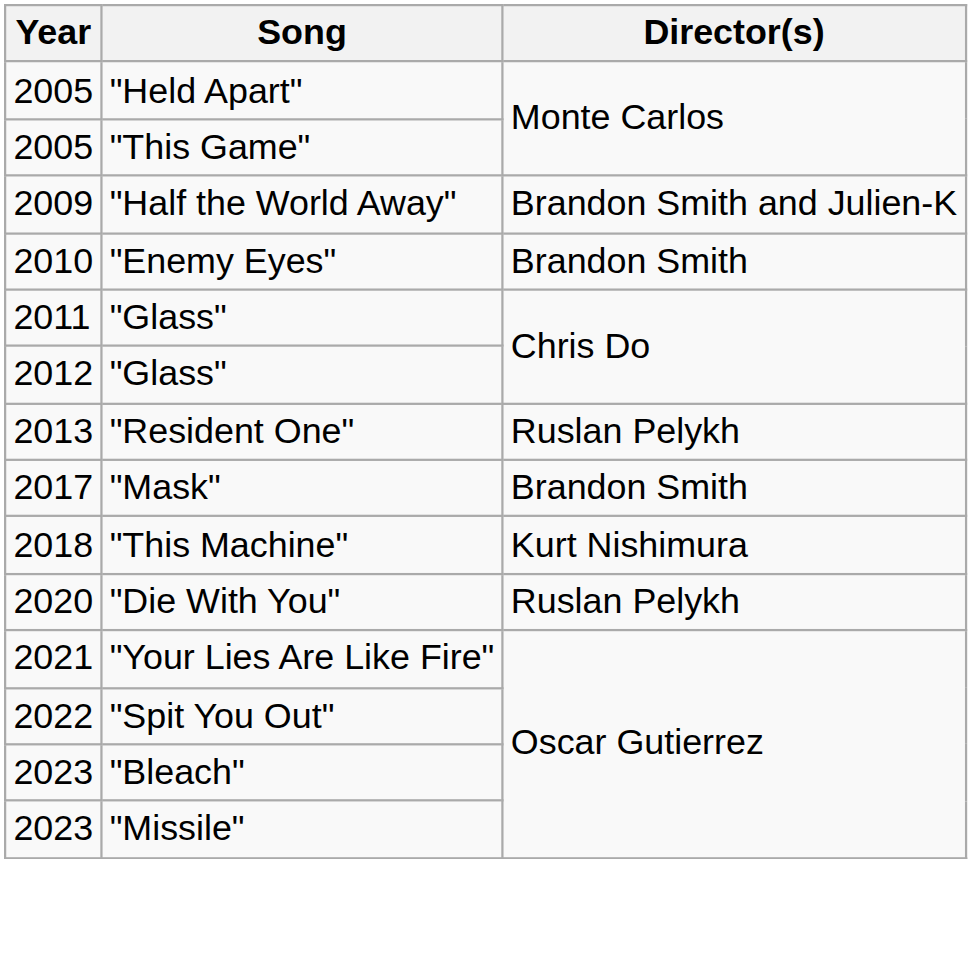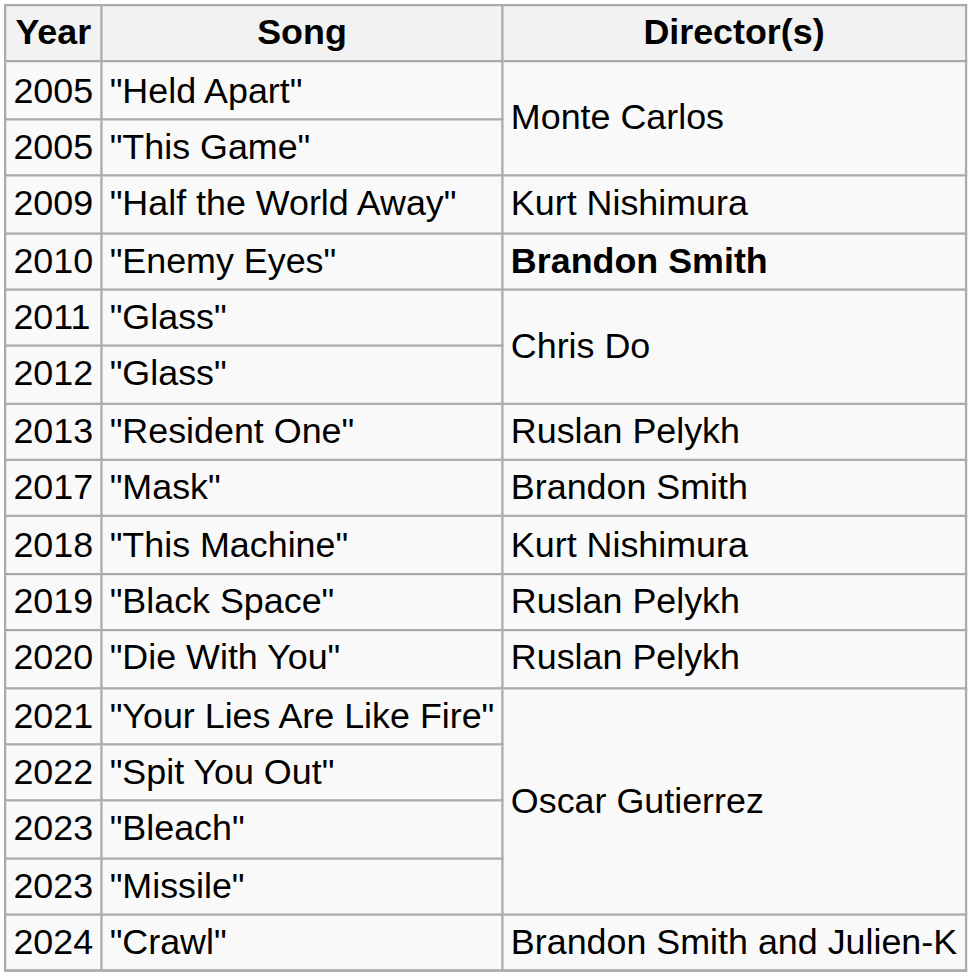 <table class="wikitable">
 <tr>
 <th>Year</th>
 <th>Song</th>
 <th>Director(s)</th>
 </tr>
 <tr>
 <td>2005</td>
 <td>"Held Apart"</td>
 <td rowspan="2">Monte Carlos</td>
 </tr>
 <tr>
 <td>2005</td>
 <td>"This Game"</td>
 </tr>
 <tr>
 <td>2009</td>
 <td>"Half the World Away"</td>
-<td>Brandon Smith and Julien-K</td>
+<td>Kurt Nishimura</td>
 </tr>
 <tr>
 <td>2010</td>
 <td>"Enemy Eyes"</td>
-<td>Brandon Smith</td>
+<td><strong>Brandon Smith</strong></td>
 </tr>
 <tr>
 <td>2011</td>
 <td>"Glass"</td>
 <td rowspan="2">Chris Do</td>
 </tr>
 <tr>
 <td>2012</td>
 <td>"Glass" <br></td>
 </tr>
 <tr>
 <td>2013</td>
 <td>"Resident One"</td>
 <td>Ruslan Pelykh</td>
 </tr>
 <tr>
 <td>2017</td>
 <td>"Mask"</td>
 <td>Brandon Smith</td>
 </tr>
 <tr>
 <td>2018</td>
 <td>"This Machine"</td>
 <td>Kurt Nishimura</td>
 </tr>
 <tr>
+<td>2019</td>
+<td>"Black Space"</td>
+<td>Ruslan Pelykh</td>
+</tr>
+<tr>
 <td>2020</td>
 <td>"Die With You"</td>
 <td>Ruslan Pelykh</td>
 </tr>
 <tr>
 <td>2021</td>
 <td>"Your Lies Are Like Fire" <br></td>
 <td rowspan="4">Oscar Gutierrez</td>
 </tr>
 <tr>
 <td>2022</td>
 <td>"Spit You Out"</td>
 </tr>
 <tr>
 <td>2023</td>
 <td>"Bleach"</td>
 </tr>
 <tr>
 <td>2023</td>
 <td>"Missile"</td>
 </tr>
 <tr>
+<td>2024</td>
+<td>"Crawl" <br></td>
+<td>Brandon Smith and Julien-K</td>
+</tr>
+<tr>
 </tr>
 </table>
